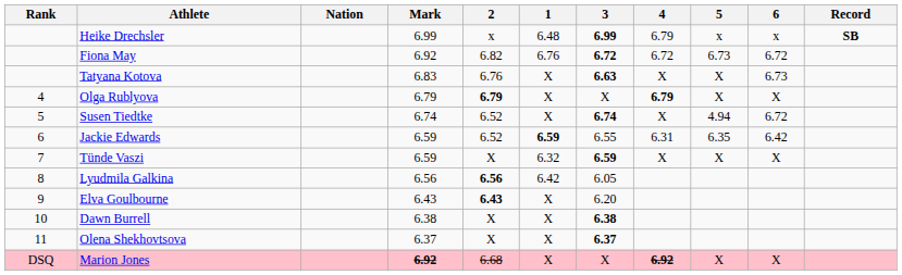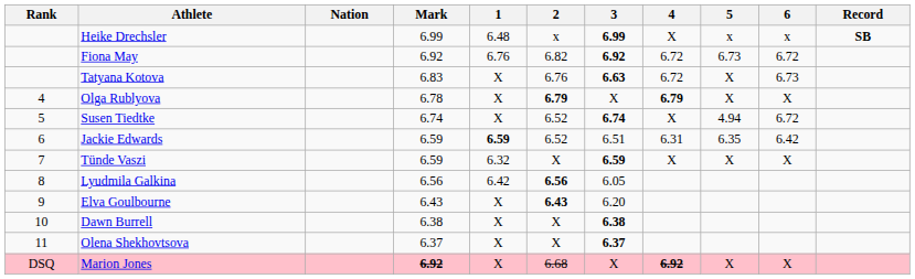 <table class="wikitable" width=70%>
 <tr>
 <th>Rank</th>
 <th>Athlete</th>
 <th>Nation</th>
 <th>Mark</th>
+<th>1</th>
 <th>2</th>
-<th>1</th>
 <th>3</th>
 <th>4</th>
 <th>5</th>
 <th>6</th>
 <th>Record</th>
 </tr>
 <tr align="center">
 <td></td>
 <td align="left"><a href='#'>Heike Drechsler</a></td>
 <td align="left"></td>
 <td>6.99</td>
+<td>6.48</td>
 <td>x</td>
-<td>6.48</td>
 <td><strong>6.99</strong></td>
-<td>6.79</td>
+<td>X</td>
 <td>x</td>
 <td>x</td>
 <td><strong>SB</strong></td>
 </tr>
 <tr align="center">
 <td></td>
 <td align="left"><a href='#'>Fiona May</a></td>
 <td align="left"></td>
 <td>6.92</td>
+<td>6.76</td>
 <td>6.82</td>
-<td>6.76</td>
-<td><strong>6.72</strong></td>
+<td><strong>6.92</strong></td>
 <td>6.72</td>
 <td>6.73</td>
 <td>6.72</td>
 <td></td>
 </tr>
 <tr align="center">
 <td></td>
 <td align="left"><a href='#'>Tatyana Kotova</a></td>
 <td align="left"></td>
 <td>6.83</td>
+<td>X</td>
 <td>6.76</td>
-<td>X</td>
 <td><strong>6.63</strong></td>
-<td>X</td>
+<td>6.72</td>
 <td>X</td>
 <td>6.73</td>
 <td></td>
 </tr>
 <tr align="center">
 <td>4</td>
 <td align="left"><a href='#'>Olga Rublyova</a></td>
 <td align="left"></td>
-<td>6.79</td>
+<td>6.78</td>
+<td>X</td>
 <td><strong>6.79</strong></td>
-<td>X</td>
 <td>X</td>
 <td><strong>6.79</strong></td>
 <td>X</td>
 <td>X</td>
 <td></td>
 </tr>
 <tr align="center">
 <td>5</td>
 <td align="left"><a href='#'>Susen Tiedtke</a></td>
 <td align="left"></td>
 <td>6.74</td>
+<td>X</td>
 <td>6.52</td>
-<td>X</td>
 <td><strong>6.74</strong></td>
 <td>X</td>
 <td>4.94</td>
 <td>6.72</td>
 <td></td>
 </tr>
 <tr align="center">
 <td>6</td>
 <td align="left"><a href='#'>Jackie Edwards</a></td>
 <td align="left"></td>
 <td>6.59</td>
+<td><strong>6.59</strong></td>
 <td>6.52</td>
-<td><strong>6.59</strong></td>
-<td>6.55</td>
+<td>6.51</td>
 <td>6.31</td>
 <td>6.35</td>
 <td>6.42</td>
 <td></td>
 </tr>
 <tr align="center">
 <td>7</td>
 <td align="left"><a href='#'>Tünde Vaszi</a></td>
 <td align="left"></td>
 <td>6.59</td>
+<td>6.32</td>
 <td>X</td>
-<td>6.32</td>
 <td><strong>6.59</strong></td>
 <td>X</td>
 <td>X</td>
 <td>X</td>
 <td></td>
 </tr>
 <tr align="center">
 <td>8</td>
 <td align="left"><a href='#'>Lyudmila Galkina</a></td>
 <td align="left"></td>
 <td>6.56</td>
+<td>6.42</td>
 <td><strong>6.56</strong></td>
-<td>6.42</td>
 <td>6.05</td>
 <td></td>
 <td></td>
 <td></td>
 <td></td>
 </tr>
 <tr align="center">
 <td>9</td>
 <td align="left"><a href='#'>Elva Goulbourne</a></td>
 <td align="left"></td>
 <td>6.43</td>
+<td>X</td>
 <td><strong>6.43</strong></td>
-<td>X</td>
 <td>6.20</td>
 <td></td>
 <td></td>
 <td></td>
 <td></td>
 </tr>
 <tr align="center">
 <td>10</td>
 <td align="left"><a href='#'>Dawn Burrell</a></td>
 <td align="left"></td>
 <td>6.38</td>
 <td>X</td>
 <td>X</td>
 <td><strong>6.38</strong></td>
 <td></td>
 <td></td>
 <td></td>
 <td></td>
 </tr>
 <tr align="center">
 <td>11</td>
 <td align="left"><a href='#'>Olena Shekhovtsova</a></td>
 <td align="left"></td>
 <td>6.37</td>
 <td>X</td>
 <td>X</td>
 <td><strong>6.37</strong></td>
 <td></td>
 <td></td>
 <td></td>
 <td></td>
 </tr>
 <tr bgcolor = "pink" align="center">
 <td>DSQ</td>
 <td align="left"><a href='#'>Marion Jones</a></td>
 <td align="left"></td>
 <td><strong><s>6.92</s></strong></td>
+<td>X</td>
 <td><s>6.68</s></td>
-<td>X</td>
 <td>X</td>
 <td><strong><s>6.92</s></strong></td>
 <td>X</td>
 <td>X</td>
 <td></td>
 </tr>
 </table>
